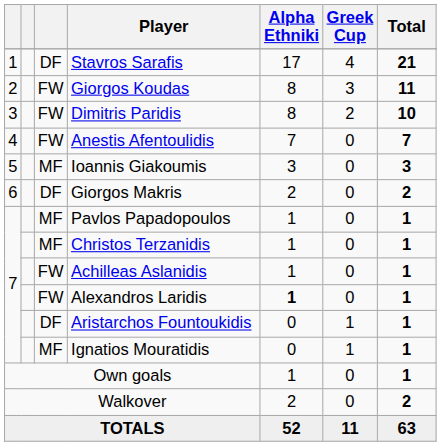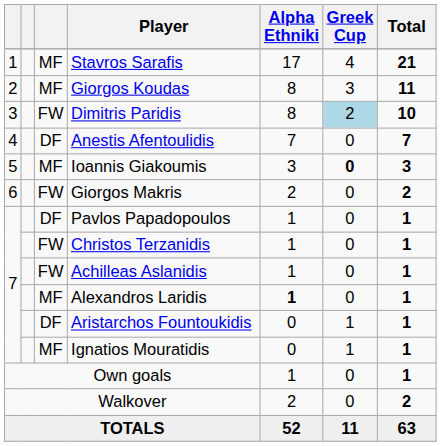 <table class="wikitable sortable" style="text-align:center">
 <tr>
 <th width=5></th>
 <th width=5></th>
 <th width=5></th>
 <th width=180>Player</th>
 <th width=30><a href='#'>Alpha Ethniki</a></th>
 <th width=30><a href='#'>Greek Cup</a></th>
 <th width=50>Total</th>
 </tr>
 <tr>
 </tr>
 <tr>
 <td>1</td>
 <td></td>
-<td>DF</td>
+<td>MF</td>
 <td align=left> <a href='#'>Stavros Sarafis</a></td>
 <td>17</td>
 <td>4</td>
 <td><strong>21</strong></td>
 </tr>
 <tr>
 <td>2</td>
 <td></td>
-<td>FW</td>
+<td>MF</td>
 <td align=left> <a href='#'>Giorgos Koudas</a></td>
 <td>8</td>
 <td>3</td>
 <td><strong>11</strong></td>
 </tr>
 <tr>
 <td>3</td>
 <td></td>
 <td>FW</td>
 <td align=left> <a href='#'>Dimitris Paridis</a></td>
 <td>8</td>
-<td>2</td>
+<td style="background: lightblue;">2</td>
 <td><strong>10</strong></td>
 </tr>
 <tr>
 <td>4</td>
 <td></td>
-<td>FW</td>
+<td>DF</td>
 <td align=left> <a href='#'>Anestis Afentoulidis</a></td>
 <td>7</td>
 <td>0</td>
 <td><strong>7</strong></td>
 </tr>
 <tr>
 <td>5</td>
 <td></td>
 <td>MF</td>
 <td align=left> Ioannis Giakoumis</td>
 <td>3</td>
-<td>0</td>
+<td><strong>0</strong></td>
 <td><strong>3</strong></td>
 </tr>
 <tr>
 <td>6</td>
 <td></td>
-<td>DF</td>
+<td>FW</td>
 <td align=left> Giorgos Makris</td>
 <td>2</td>
 <td>0</td>
 <td><strong>2</strong></td>
 </tr>
 <tr>
 <td rowspan=6>7</td>
 <td></td>
-<td>MF</td>
+<td>DF</td>
 <td align=left> Pavlos Papadopoulos</td>
 <td>1</td>
 <td>0</td>
 <td><strong>1</strong></td>
 </tr>
 <tr>
 <td></td>
-<td>MF</td>
+<td>FW</td>
 <td align=left> <a href='#'>Christos Terzanidis</a></td>
 <td>1</td>
 <td>0</td>
 <td><strong>1</strong></td>
 </tr>
 <tr>
 <td></td>
 <td>FW</td>
 <td align=left> <a href='#'>Achilleas Aslanidis</a></td>
 <td>1</td>
 <td>0</td>
 <td><strong>1</strong></td>
 </tr>
 <tr>
 <td></td>
-<td>FW</td>
+<td>MF</td>
 <td align=left> Alexandros Laridis</td>
 <td><strong>1</strong></td>
 <td>0</td>
 <td><strong>1</strong></td>
 </tr>
 <tr>
 <td></td>
 <td>DF</td>
 <td align=left> <a href='#'>Aristarchos Fountoukidis</a></td>
 <td>0</td>
 <td>1</td>
 <td><strong>1</strong></td>
 </tr>
 <tr>
 <td></td>
 <td>MF</td>
 <td align=left> Ignatios Mouratidis</td>
 <td>0</td>
 <td>1</td>
 <td><strong>1</strong></td>
 </tr>
 <tr>
 <td colspan="4">Own goals</td>
 <td>1</td>
 <td>0</td>
 <td><strong>1</strong></td>
 </tr>
 <tr>
 <td colspan="4">Walkover</td>
 <td>2</td>
 <td>0</td>
 <td><strong>2</strong></td>
 </tr>
 <tr bgcolor="#EFEFEF">
 <td colspan=4><strong>TOTALS</strong></td>
 <td><strong>52</strong></td>
 <td><strong>11</strong></td>
 <td><strong>63</strong></td>
 </tr>
 </table>
